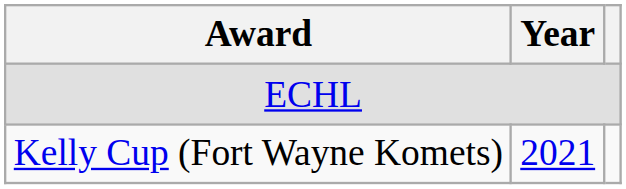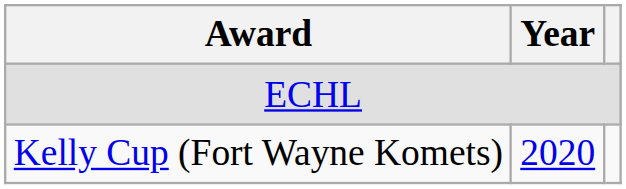 <table class="wikitable">
 <tr>
 <th>Award</th>
 <th>Year</th>
 <th></th>
 </tr>
 <tr ALIGN="center" bgcolor="#e0e0e0">
 <td colspan="3"><a href='#'>ECHL</a></td>
 </tr>
 <tr>
 <td><a href='#'>Kelly Cup</a> (Fort Wayne Komets)</td>
-<td><a href='#'>2021</a></td>
+<td><a href='#'>2020</a></td>
 <td></td>
 </tr>
 </table>
